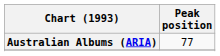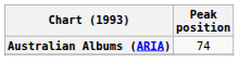 <table class="wikitable sortable plainrowheaders">
 <tr>
 <th>Chart (1993)</th>
 <th>Peak<br>position</th>
 </tr>
 <tr>
 <th scope="row">Australian Albums (<a href='#'>ARIA</a>)</th>
-<td align="center">77</td>
+<td align="center">74</td>
 </tr>
 <tr>
 </tr>
 <tr>
 </tr>
 </table>
